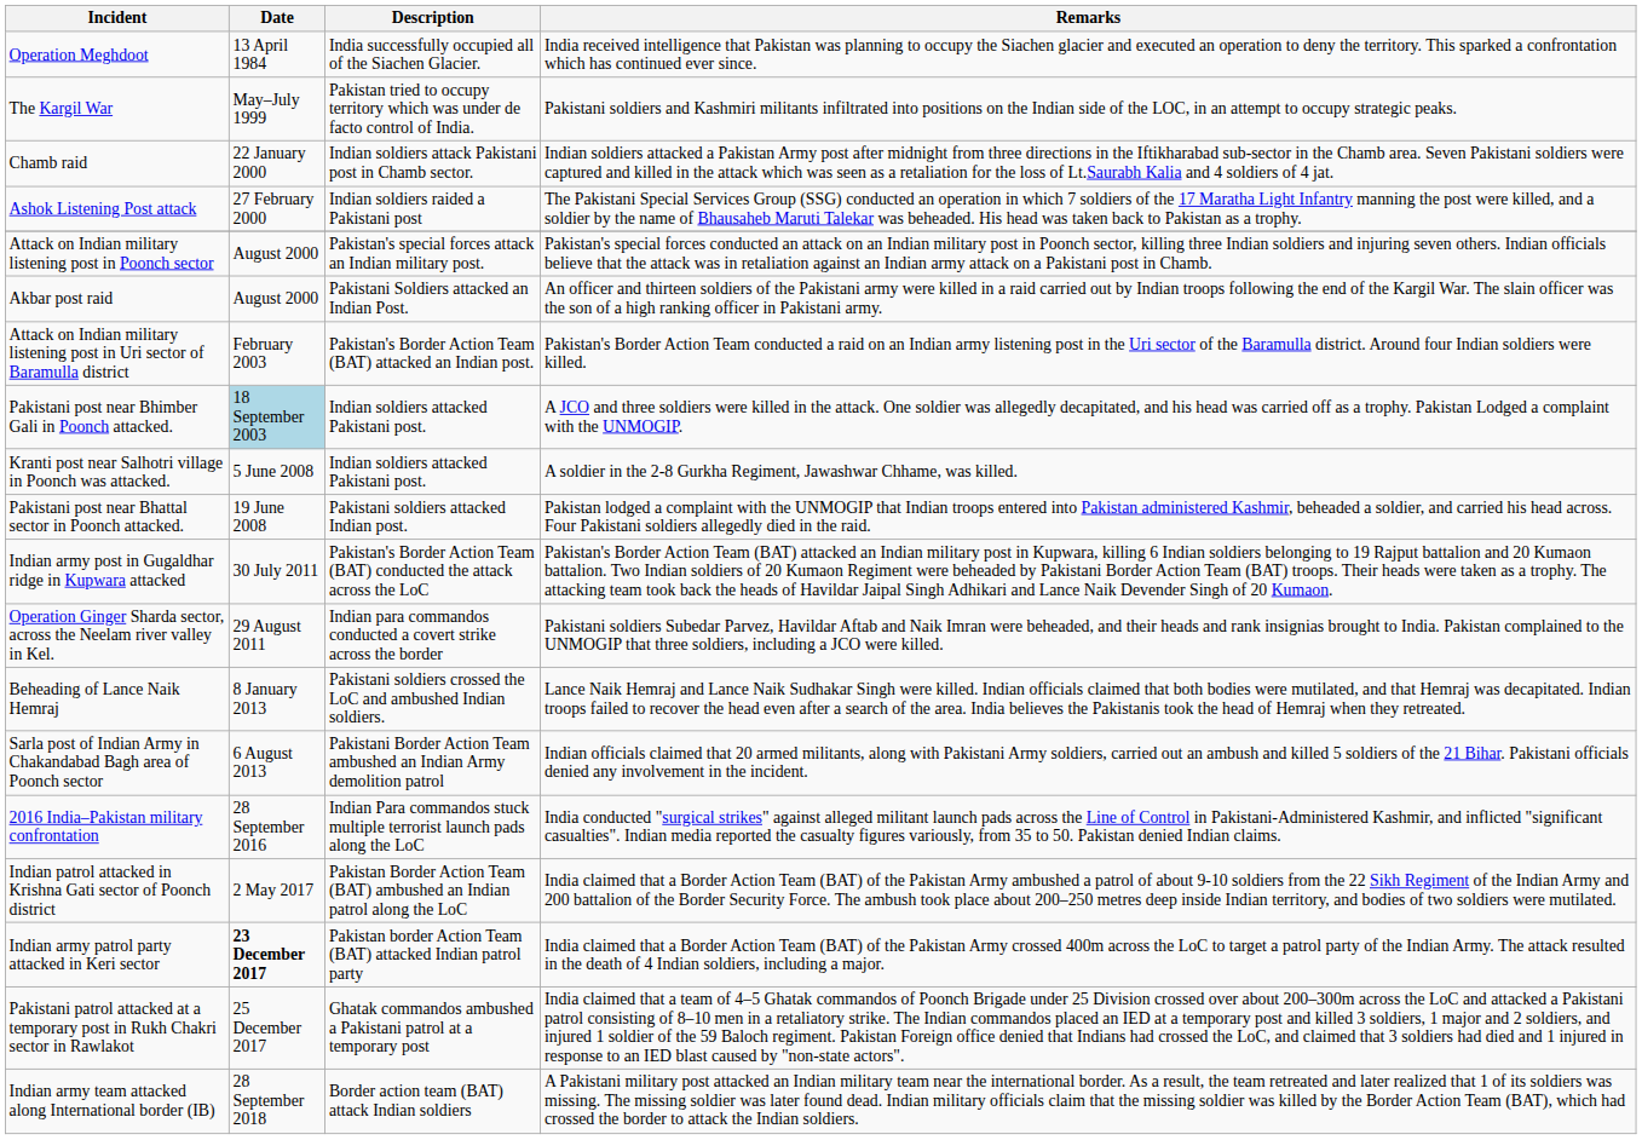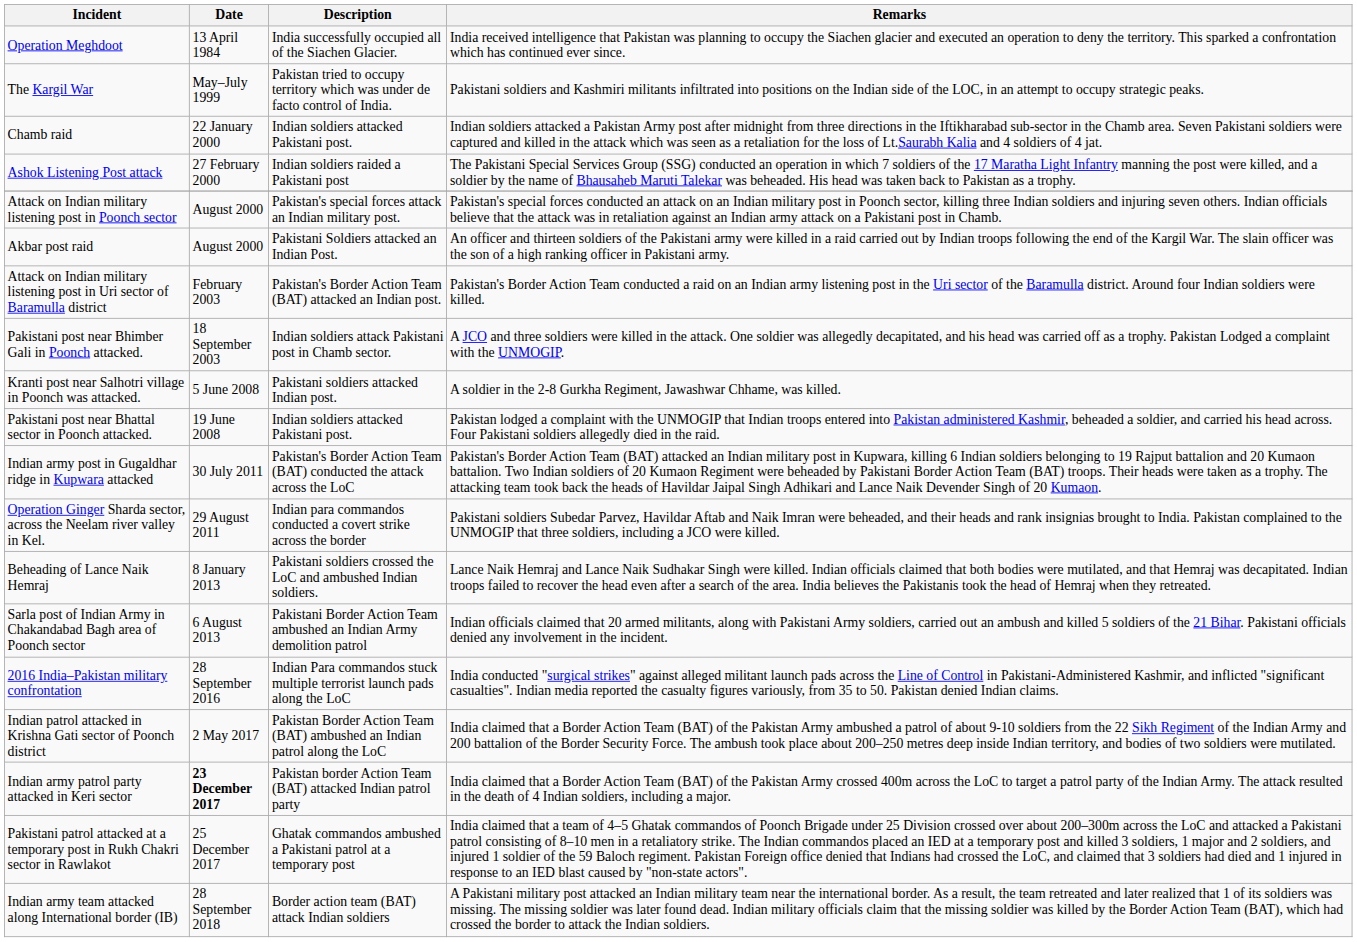 <table class="wikitable">
 <tr>
 <th>Incident</th>
 <th>Date</th>
 <th>Description</th>
 <th>Remarks</th>
 </tr>
 <tr>
 <td><a href='#'>Operation Meghdoot</a></td>
 <td>13 April 1984</td>
 <td>India successfully occupied all of the Siachen Glacier.</td>
 <td>India received intelligence that Pakistan was planning to occupy the Siachen glacier  and executed an operation to deny the territory. This sparked a confrontation which has continued ever since.</td>
 </tr>
 <tr>
 <td>The <a href='#'>Kargil War</a></td>
 <td>May–July 1999</td>
 <td>Pakistan tried to occupy territory which was under de facto control of India.</td>
 <td>Pakistani soldiers and Kashmiri militants infiltrated into positions on the Indian side of the LOC, in an attempt to occupy strategic peaks.</td>
 </tr>
 <tr>
 <td>Chamb raid</td>
 <td>22 January 2000</td>
-<td>Indian soldiers attack Pakistani post in Chamb sector.</td>
+<td>Indian soldiers attacked Pakistani post.</td>
 <td>Indian soldiers attacked a Pakistan Army post after midnight from three directions in the Iftikharabad sub-sector in the Chamb area. Seven Pakistani soldiers were captured and killed in the attack which was seen as a retaliation for the loss of Lt.<a href='#'>Saurabh Kalia</a> and 4 soldiers of 4 jat.</td>
 </tr>
 <tr>
 <td><a href='#'>Ashok Listening Post attack</a></td>
 <td>27 February 2000</td>
 <td>Indian soldiers raided a Pakistani post</td>
 <td>The Pakistani Special Services Group (SSG) conducted an operation in which 7 soldiers of the <a href='#'>17 Maratha Light Infantry</a> manning the post were killed, and a soldier by the name of <a href='#'>Bhausaheb Maruti Talekar</a> was beheaded. His head was taken back to Pakistan as a trophy.</td>
 </tr>
 <tr>
 </tr>
 <tr>
 <td>Attack on Indian military listening post in <a href='#'>Poonch sector</a></td>
 <td>August 2000</td>
 <td>Pakistan's special forces attack an Indian military post.</td>
 <td>Pakistan's special forces conducted an attack on an Indian military post in Poonch sector, killing three Indian soldiers and injuring seven others. Indian officials believe that the attack was in retaliation against an Indian army attack on a Pakistani post in Chamb.</td>
 </tr>
 <tr>
 <td>Akbar post raid</td>
 <td>August 2000</td>
 <td>Pakistani Soldiers attacked an Indian Post.</td>
 <td>An officer and thirteen soldiers of the Pakistani army were killed in a raid carried out by Indian troops following the end of the Kargil War. The slain officer was the son of a high ranking officer in Pakistani army.</td>
 </tr>
 <tr>
 <td>Attack on Indian military listening post in Uri sector of <a href='#'>Baramulla</a> district</td>
 <td>February 2003</td>
 <td>Pakistan's Border Action Team (BAT) attacked an Indian post.</td>
 <td>Pakistan's Border Action Team conducted a raid on an Indian army listening post in the <a href='#'>Uri sector</a> of the <a href='#'>Baramulla</a> district. Around four Indian soldiers were killed.</td>
 </tr>
 <tr>
 <td>Pakistani post near Bhimber Gali in <a href='#'>Poonch</a> attacked.</td>
-<td style="background: lightblue;">18 September 2003</td>
-<td>Indian soldiers attacked Pakistani post.</td>
+<td>18 September 2003</td>
+<td>Indian soldiers attack Pakistani post in Chamb sector.</td>
 <td>A <a href='#'>JCO</a> and three soldiers were killed in the attack. One soldier was allegedly decapitated, and his head was carried off as a trophy. Pakistan Lodged a complaint with the <a href='#'>UNMOGIP</a>.</td>
 </tr>
 <tr>
 <td>Kranti post near Salhotri village in Poonch was attacked.</td>
 <td>5 June 2008</td>
-<td>Indian soldiers attacked Pakistani post.</td>
+<td>Pakistani soldiers attacked Indian post.</td>
 <td>A soldier in the 2-8 Gurkha Regiment, Jawashwar Chhame, was killed.</td>
 </tr>
 <tr>
 <td>Pakistani post near Bhattal sector in Poonch attacked.</td>
 <td>19 June 2008</td>
-<td>Pakistani soldiers attacked Indian post.</td>
+<td>Indian soldiers attacked Pakistani post.</td>
 <td>Pakistan lodged a complaint with the UNMOGIP that Indian troops entered into <a href='#'>Pakistan administered Kashmir</a>, beheaded a soldier, and carried his head across. Four Pakistani soldiers allegedly died in the raid.</td>
 </tr>
 <tr>
 <td>Indian army post in Gugaldhar ridge in <a href='#'>Kupwara</a> attacked</td>
 <td>30 July 2011</td>
 <td>Pakistan's Border Action Team (BAT) conducted the attack across the LoC</td>
 <td>Pakistan's Border Action Team (BAT) attacked an Indian military post in Kupwara, killing 6 Indian soldiers belonging to 19 Rajput battalion and 20 Kumaon battalion. Two Indian soldiers of 20 Kumaon Regiment were beheaded by Pakistani Border Action Team (BAT) troops. Their heads were taken as a trophy. The attacking team took back the heads of Havildar Jaipal Singh Adhikari and Lance Naik Devender Singh of 20 <a href='#'>Kumaon</a>.</td>
 </tr>
 <tr>
 <td><a href='#'>Operation Ginger</a> Sharda sector, across the Neelam river valley in Kel.</td>
 <td>29 August 2011</td>
 <td>Indian para commandos conducted a covert strike across the border</td>
 <td>Pakistani soldiers Subedar Parvez, Havildar Aftab and Naik Imran were beheaded, and their heads and rank insignias brought to India. Pakistan complained to the UNMOGIP that three soldiers, including a JCO were killed.</td>
 </tr>
 <tr>
 <td>Beheading of Lance Naik Hemraj</td>
 <td>8 January 2013</td>
 <td>Pakistani soldiers crossed the LoC and ambushed Indian soldiers.</td>
 <td>Lance Naik Hemraj and Lance Naik Sudhakar Singh were killed. Indian officials claimed that both bodies were mutilated, and that Hemraj was decapitated. Indian troops failed to recover the head even after a search of the area. India believes the Pakistanis took the head of Hemraj when they retreated.</td>
 </tr>
 <tr>
 <td>Sarla post of Indian Army in Chakandabad Bagh area of Poonch sector</td>
 <td>6 August 2013</td>
 <td>Pakistani Border Action Team ambushed an Indian Army demolition patrol</td>
 <td>Indian officials claimed that 20 armed militants, along with Pakistani Army soldiers, carried out an ambush and killed 5 soldiers of the <a href='#'>21 Bihar</a>. Pakistani officials denied any involvement in the incident.</td>
 </tr>
 <tr>
 <td><a href='#'>2016 India–Pakistan military confrontation</a></td>
 <td>28 September 2016</td>
 <td>Indian Para commandos stuck multiple terrorist launch pads along the LoC</td>
 <td>India conducted "<a href='#'>surgical strikes</a>" against alleged militant launch pads across the <a href='#'>Line of Control</a> in Pakistani-Administered Kashmir, and inflicted "significant casualties". Indian media reported the casualty figures variously, from 35 to 50. Pakistan denied Indian claims.</td>
 </tr>
 <tr>
 <td>Indian patrol attacked in Krishna Gati sector of Poonch district</td>
 <td>2 May 2017</td>
 <td>Pakistan Border Action Team (BAT) ambushed an Indian patrol along the LoC</td>
 <td>India claimed that a Border Action Team (BAT) of the Pakistan Army ambushed a patrol of about 9-10 soldiers from the 22 <a href='#'>Sikh Regiment</a> of the Indian Army and 200 battalion of the Border Security Force. The ambush took place about 200–250 metres deep inside Indian territory, and bodies of two soldiers were mutilated.</td>
 </tr>
 <tr>
 <td>Indian army patrol party attacked in Keri sector</td>
 <td><strong>23 December 2017</strong></td>
 <td>Pakistan border Action Team (BAT) attacked Indian patrol party</td>
 <td>India claimed that a Border Action Team (BAT) of the Pakistan Army crossed 400m across the LoC to target a patrol party of the Indian Army. The attack resulted in the death of 4 Indian soldiers, including a major.</td>
 </tr>
 <tr>
 <td>Pakistani patrol attacked at a temporary post in Rukh Chakri sector in Rawlakot</td>
 <td>25 December 2017</td>
 <td>Ghatak commandos ambushed a Pakistani patrol at a temporary post</td>
 <td>India claimed that a team of 4–5 Ghatak commandos of Poonch Brigade under 25 Division crossed over about 200–300m across the LoC and attacked a Pakistani patrol consisting of 8–10 men in a retaliatory strike. The Indian commandos placed an IED at a temporary post and killed 3 soldiers, 1 major and 2 soldiers, and injured 1 soldier of the 59 Baloch regiment. Pakistan Foreign office denied that Indians had crossed the LoC, and claimed that 3 soldiers had died and 1 injured in response to an IED blast caused by "non-state actors".</td>
 </tr>
 <tr>
 <td>Indian army team attacked along International border (IB)</td>
 <td>28 September 2018</td>
 <td>Border action team (BAT) attack Indian soldiers</td>
 <td>A Pakistani military post attacked an Indian military team near the international border. As a result, the team retreated and later realized that 1 of its soldiers was missing. The missing soldier was later found dead. Indian military officials claim that the missing soldier was killed by the Border Action Team (BAT), which had crossed the border to attack the Indian soldiers.</td>
 </tr>
 </table>
